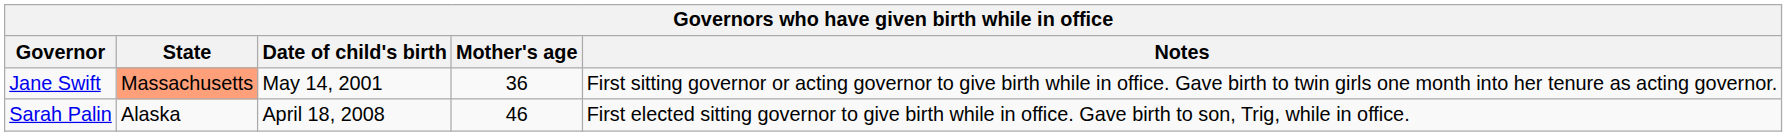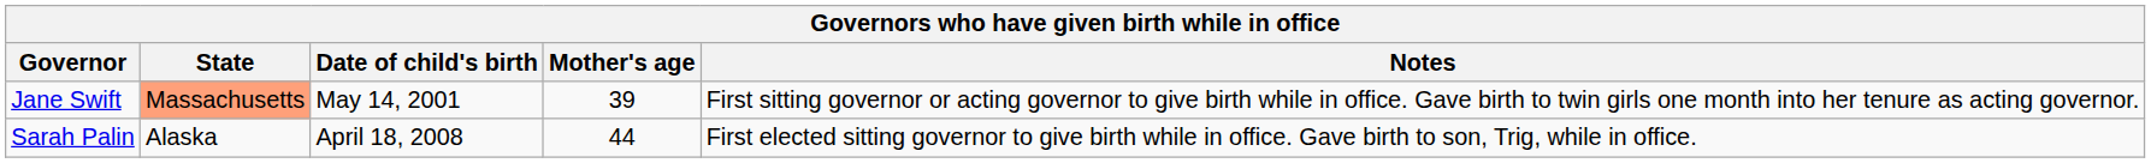 <table class="wikitable" border="" cellpadding="3">
 <tr>
 <th colspan="5">Governors who have given birth while in office</th>
 </tr>
 <tr>
 <th>Governor</th>
 <th>State</th>
 <th>Date of child's birth</th>
 <th>Mother's age</th>
 <th>Notes</th>
 </tr>
 <tr>
 <td><a href='#'>Jane Swift</a></td>
 <td style="background: lightsalmon;">Massachusetts</td>
 <td>May 14, 2001</td>
-<td align="center">36</td>
+<td align="center">39</td>
 <td>First sitting governor or acting governor to give birth while in office. Gave birth to twin girls one month into her tenure as acting governor.</td>
 </tr>
 <tr>
 <td><a href='#'>Sarah Palin</a></td>
 <td>Alaska</td>
 <td>April 18, 2008</td>
-<td align="center">46</td>
+<td align="center">44</td>
 <td>First elected sitting governor to give birth while in office. Gave birth to son, Trig, while in office.</td>
 </tr>
 </table>
